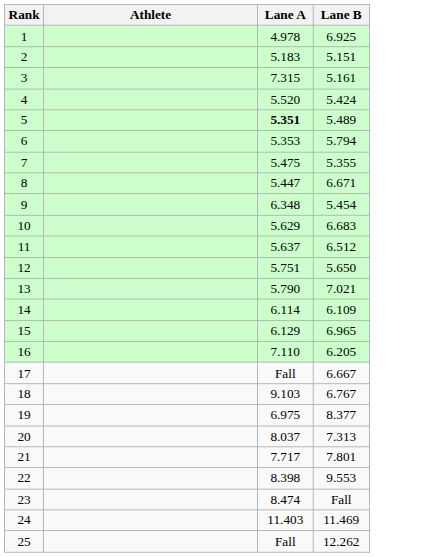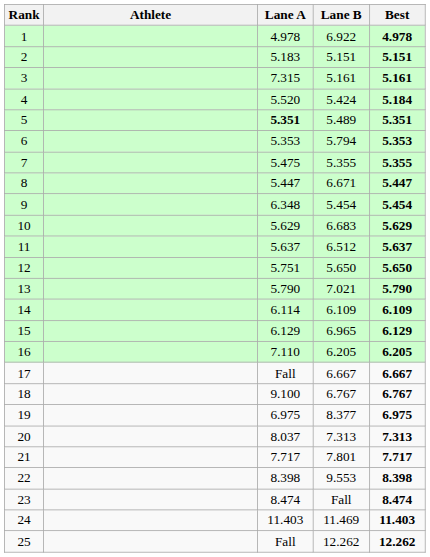 <table class="wikitable" style="text-align:center">
 <tr>
 <th width=40>Rank</th>
 <th width=250>Athlete</th>
 <th width=60>Lane A</th>
 <th width=60>Lane B</th>
+<th width=60>Best</th>
 </tr>
 <tr bgcolor="ccffcc">
 <td>1</td>
 <td align=left></td>
 <td>4.978</td>
-<td>6.925</td>
+<td>6.922</td>
+<td><strong>4.978</strong></td>
 </tr>
 <tr bgcolor="ccffcc">
 <td>2</td>
 <td align=left></td>
 <td>5.183</td>
 <td>5.151</td>
+<td><strong>5.151</strong></td>
 </tr>
 <tr bgcolor="ccffcc">
 <td>3</td>
 <td align=left></td>
 <td>7.315</td>
 <td>5.161</td>
+<td><strong>5.161</strong></td>
 </tr>
 <tr bgcolor="ccffcc">
 <td>4</td>
 <td align=left></td>
 <td>5.520</td>
 <td>5.424</td>
+<td><strong>5.184</strong></td>
 </tr>
 <tr bgcolor="ccffcc">
 <td>5</td>
 <td align=left></td>
 <td><strong>5.351</strong></td>
 <td>5.489</td>
+<td><strong>5.351</strong></td>
 </tr>
 <tr bgcolor="ccffcc">
 <td>6</td>
 <td align=left></td>
 <td>5.353</td>
 <td>5.794</td>
+<td><strong>5.353</strong></td>
 </tr>
 <tr bgcolor="ccffcc">
 <td>7</td>
 <td align=left></td>
 <td>5.475</td>
 <td>5.355</td>
+<td><strong>5.355</strong></td>
 </tr>
 <tr bgcolor="ccffcc">
 <td>8</td>
 <td align=left></td>
 <td>5.447</td>
 <td>6.671</td>
+<td><strong>5.447</strong></td>
 </tr>
 <tr bgcolor="ccffcc">
 <td>9</td>
 <td align=left></td>
 <td>6.348</td>
 <td>5.454</td>
+<td><strong>5.454</strong></td>
 </tr>
 <tr bgcolor="ccffcc">
 <td>10</td>
 <td align=left></td>
 <td>5.629</td>
 <td>6.683</td>
+<td><strong>5.629</strong></td>
 </tr>
 <tr bgcolor="ccffcc">
 <td>11</td>
 <td align=left></td>
 <td>5.637</td>
 <td>6.512</td>
+<td><strong>5.637</strong></td>
 </tr>
 <tr bgcolor="ccffcc">
 <td>12</td>
 <td align=left></td>
 <td>5.751</td>
 <td>5.650</td>
+<td><strong>5.650</strong></td>
 </tr>
 <tr bgcolor="ccffcc">
 <td>13</td>
 <td align=left></td>
 <td>5.790</td>
 <td>7.021</td>
+<td><strong>5.790</strong></td>
 </tr>
 <tr bgcolor="ccffcc">
 <td>14</td>
 <td align=left></td>
 <td>6.114</td>
 <td>6.109</td>
+<td><strong>6.109</strong></td>
 </tr>
 <tr bgcolor="ccffcc">
 <td>15</td>
 <td align=left></td>
 <td>6.129</td>
 <td>6.965</td>
+<td><strong>6.129</strong></td>
 </tr>
 <tr bgcolor="ccffcc">
 <td>16</td>
 <td align=left></td>
 <td>7.110</td>
 <td>6.205</td>
+<td><strong>6.205</strong></td>
 </tr>
 <tr>
 <td>17</td>
 <td align=left></td>
 <td>Fall</td>
 <td>6.667</td>
+<td><strong>6.667</strong></td>
 </tr>
 <tr>
 <td>18</td>
 <td align=left></td>
-<td>9.103</td>
+<td>9.100</td>
 <td>6.767</td>
+<td><strong>6.767</strong></td>
 </tr>
 <tr>
 <td>19</td>
 <td align=left></td>
 <td>6.975</td>
 <td>8.377</td>
+<td><strong>6.975</strong></td>
 </tr>
 <tr>
 <td>20</td>
 <td align=left></td>
 <td>8.037</td>
 <td>7.313</td>
+<td><strong>7.313</strong></td>
 </tr>
 <tr>
 <td>21</td>
 <td align=left></td>
 <td>7.717</td>
 <td>7.801</td>
+<td><strong>7.717</strong></td>
 </tr>
 <tr>
 <td>22</td>
 <td align=left></td>
 <td>8.398</td>
 <td>9.553</td>
+<td><strong>8.398</strong></td>
 </tr>
 <tr>
 <td>23</td>
 <td align=left></td>
 <td>8.474</td>
 <td>Fall</td>
+<td><strong>8.474</strong></td>
 </tr>
 <tr>
 <td>24</td>
 <td align=left></td>
 <td>11.403</td>
 <td>11.469</td>
+<td><strong>11.403</strong></td>
 </tr>
 <tr>
 <td>25</td>
 <td align=left></td>
 <td>Fall</td>
 <td>12.262</td>
+<td><strong>12.262</strong></td>
 </tr>
 </table>
